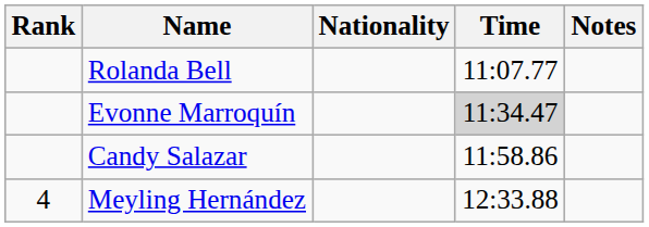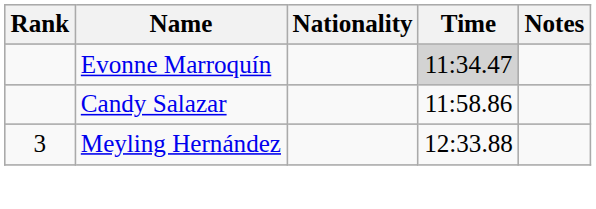 <table class="wikitable sortable" style="text-align:center">
 <tr>
 <th>Rank</th>
 <th>Name</th>
 <th>Nationality</th>
 <th>Time</th>
 <th>Notes</th>
-</tr>
-<tr>
-<td></td>
-<td align=left><a href='#'>Rolanda Bell</a></td>
-<td align=left></td>
-<td>11:07.77</td>
-<td></td>
 </tr>
 <tr>
 <td></td>
 <td align=left><a href='#'>Evonne Marroquín</a></td>
 <td align=left></td>
 <td style="background: lightgrey;">11:34.47</td>
 <td></td>
 </tr>
 <tr>
 <td></td>
 <td align=left><a href='#'>Candy Salazar</a></td>
 <td align=left></td>
 <td>11:58.86</td>
 <td></td>
 </tr>
 <tr>
-<td>4</td>
+<td>3</td>
 <td align=left><a href='#'>Meyling Hernández</a></td>
 <td align=left></td>
 <td>12:33.88</td>
 <td></td>
 </tr>
 </table>
